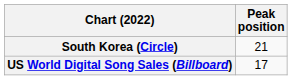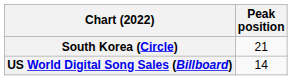 <table class="wikitable sortable plainrowheaders" style="text-align:center">
 <tr>
 <th scope="col">Chart (2022)</th>
 <th scope="col">Peak<br>position</th>
 </tr>
 <tr>
 <th scope="row">South Korea (<a href='#'>Circle</a>)</th>
 <td>21</td>
 </tr>
 <tr>
 <th scope="row">US <a href='#'>World Digital Song Sales</a> (<em><a href='#'>Billboard</a></em>)</th>
-<td>17</td>
+<td>14</td>
 </tr>
 </table>
